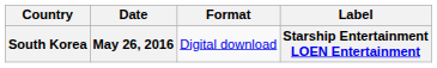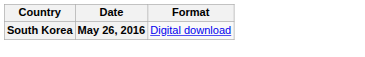 <table class="wikitable plainrowheaders">
 <tr>
 <th scope="col">Country</th>
 <th>Date</th>
 <th>Format</th>
-<th>Label</th>
 </tr>
 <tr>
 <th scope="row" rowspan="1">South Korea</th>
 <th scope="row" rowspan="1">May 26, 2016</th>
 <td><a href='#'>Digital download</a></td>
-<th scope="row" rowspan="1">Starship Entertainment<br><a href='#'>LOEN Entertainment</a></th>
 </tr>
 </table>
